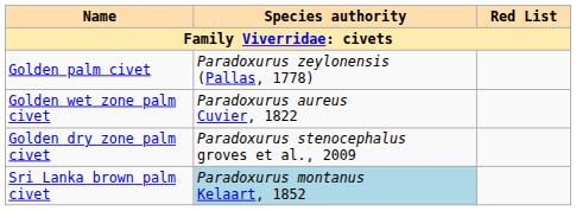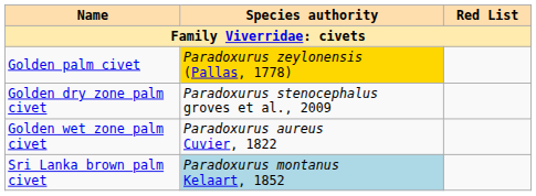 <table width=60% class="sortable wikitable" text-align:center;">
 <tr>
 <th width="20%" style=background:navajowhite>Name</th>
 <th width="30%" style=background:navajowhite>Species authority</th>
 <th width="10%" style=background:navajowhite>Red List</th>
 </tr>
 <tr>
 <td style="text-align:center;" bgcolor="#ffebad" colspan=3><strong>Family <a href='#'>Viverridae</a>: civets</strong></td>
 </tr>
 <tr>
 <td><a href='#'>Golden palm civet</a></td>
-<td><em>Paradoxurus zeylonensis</em><br>(<a href='#'>Pallas</a>, 1778)</td>
+<td style="background: gold;"><em>Paradoxurus zeylonensis</em><br>(<a href='#'>Pallas</a>, 1778)</td>
+<td></td>
+</tr>
+<tr>
+<td><a href='#'>Golden dry zone palm civet</a></td>
+<td><em>Paradoxurus stenocephalus</em><br>groves et al., 2009</td>
 <td></td>
 </tr>
 <tr>
 <td><a href='#'>Golden wet zone palm civet</a></td>
 <td><em>Paradoxurus aureus</em><br><a href='#'>Cuvier</a>, 1822</td>
 <td></td>
 </tr>
 <tr>
-<td><a href='#'>Golden dry zone palm civet</a></td>
-<td><em>Paradoxurus stenocephalus</em><br>groves et al., 2009</td>
-<td></td>
-</tr>
-<tr>
 <td><a href='#'>Sri Lanka brown palm civet</a></td>
 <td style="background: lightblue;"><em>Paradoxurus montanus</em><br><a href='#'>Kelaart</a>, 1852</td>
 <td></td>
 </tr>
 </table>
